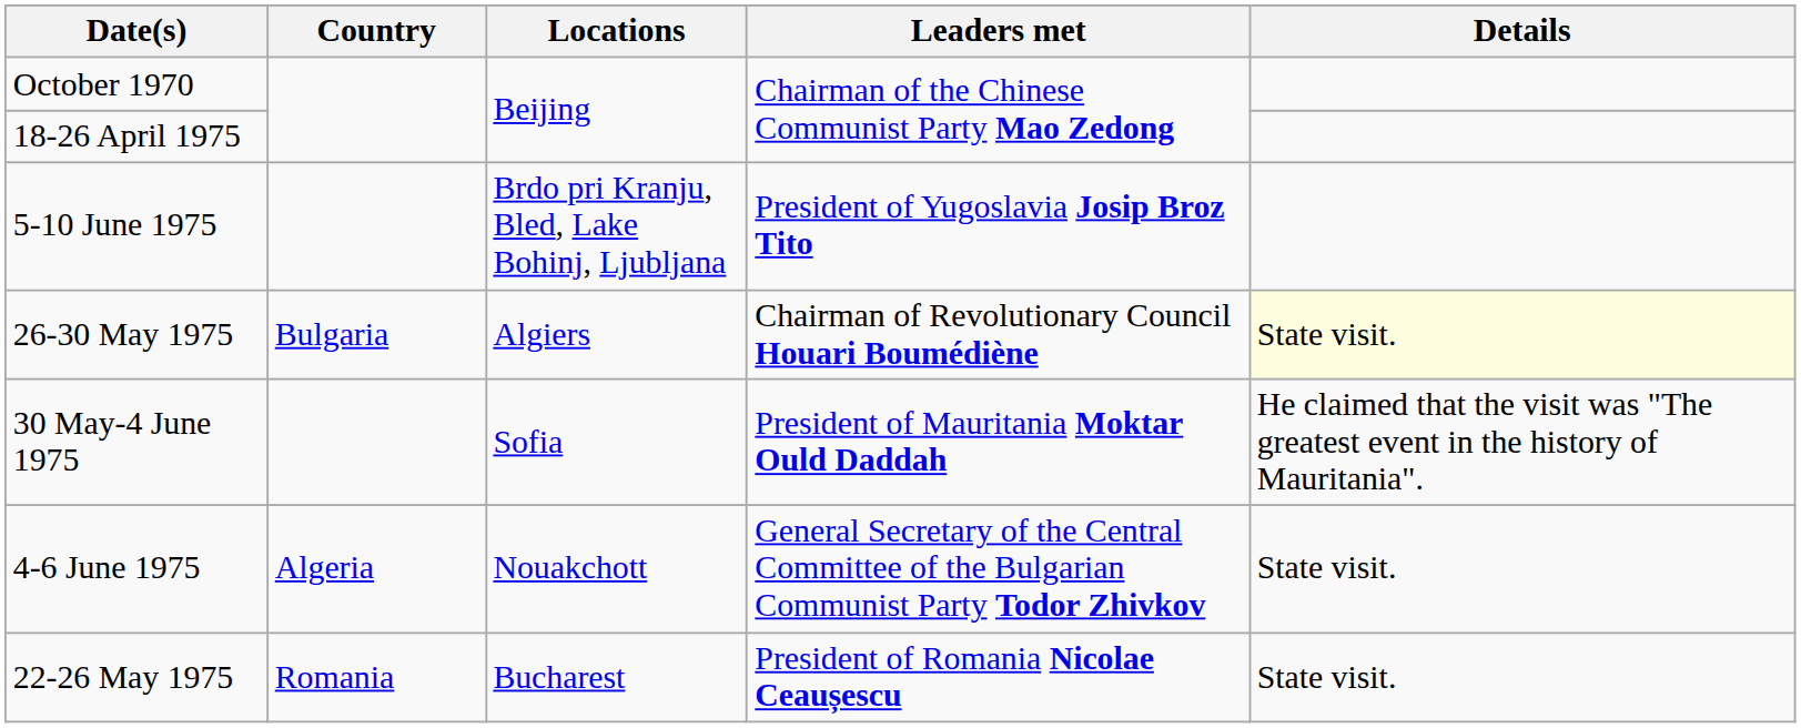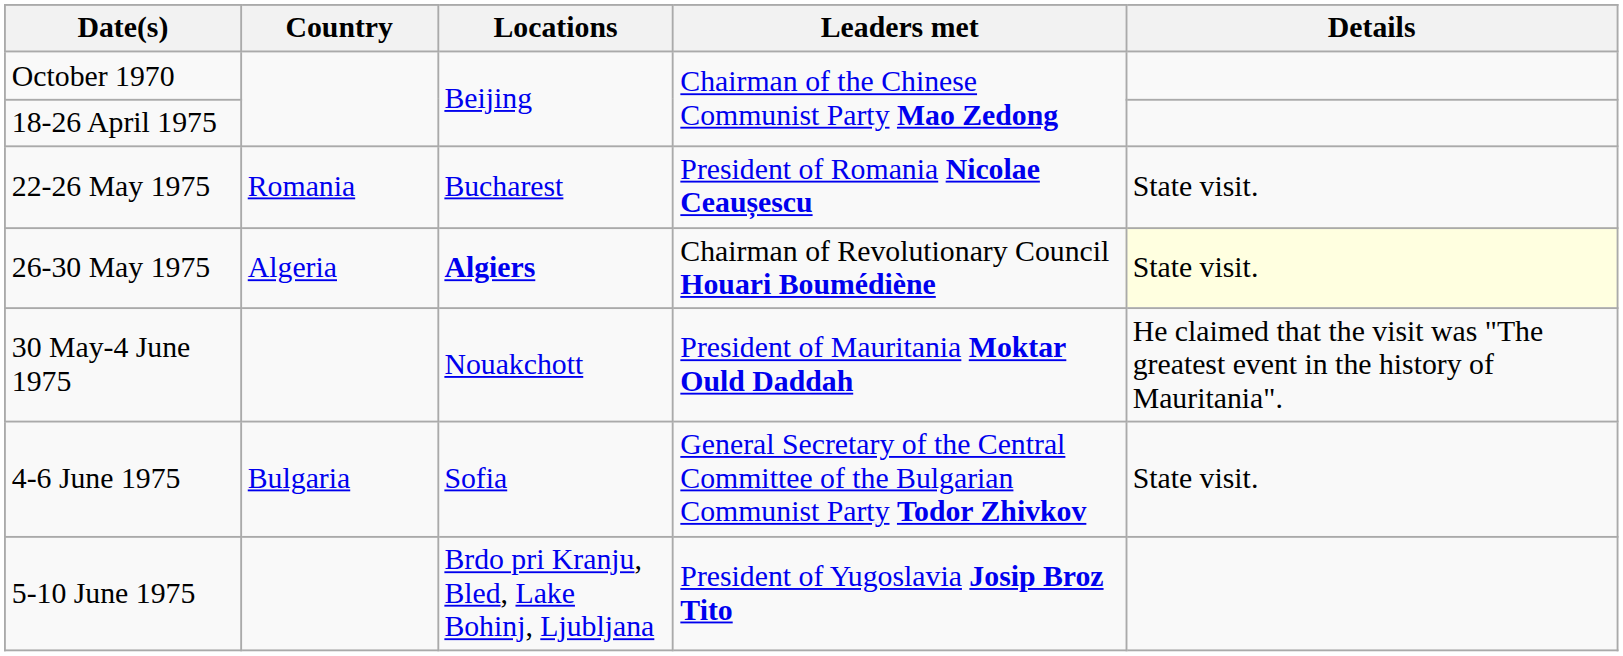 <table class="wikitable">
 <tr>
 <th style="width: 12%;">Date(s)</th>
 <th style="width: 10%;">Country</th>
 <th style="width: 12%;">Locations</th>
 <th style="width: 23%;">Leaders met</th>
 <th style="width: 25%;">Details</th>
 </tr>
 <tr>
 <td>October 1970</td>
 <td rowspan="2"></td>
 <td rowspan="2"><a href='#'>Beijing</a></td>
 <td rowspan="2"> <a href='#'>Chairman of the Chinese Communist Party</a> <strong><a href='#'>Mao Zedong</a></strong></td>
 <td></td>
 </tr>
 <tr>
 <td>18-26 April 1975</td>
 <td></td>
 </tr>
 <tr>
+<td>22-26 May 1975</td>
+<td> <a href='#'>Romania</a></td>
+<td><a href='#'>Bucharest</a></td>
+<td> <a href='#'>President of Romania</a> <strong><a href='#'>Nicolae Ceaușescu</a></strong></td>
+<td>State visit.</td>
+</tr>
+<tr>
+<td>26-30 May 1975</td>
+<td> <a href='#'>Algeria</a></td>
+<td><strong><a href='#'>Algiers</a></strong></td>
+<td> Chairman of Revolutionary Council<br><strong><a href='#'>Houari Boumédiène</a></strong></td>
+<td style="background: lightyellow;">State visit.</td>
+</tr>
+<tr>
+<td>30 May-4 June 1975</td>
+<td></td>
+<td><a href='#'>Nouakchott</a></td>
+<td> <a href='#'>President of Mauritania</a> <strong><a href='#'>Moktar Ould Daddah</a></strong></td>
+<td> He claimed that the visit was "The greatest event in the history of Mauritania".</td>
+</tr>
+<tr>
+<td>4-6 June 1975</td>
+<td> <a href='#'>Bulgaria</a></td>
+<td><a href='#'>Sofia</a></td>
+<td> <a href='#'>General Secretary of the Central Committee of the Bulgarian Communist Party</a> <strong><a href='#'>Todor Zhivkov</a></strong></td>
+<td>State visit.</td>
+</tr>
+<tr>
 <td>5-10 June 1975</td>
 <td></td>
 <td><a href='#'>Brdo pri Kranju</a>, <a href='#'>Bled</a>, <a href='#'>Lake Bohinj</a>, <a href='#'>Ljubljana</a></td>
 <td> <a href='#'>President of Yugoslavia</a> <strong><a href='#'>Josip Broz Tito</a></strong></td>
 <td></td>
 </tr>
-<tr>
-<td>26-30 May 1975</td>
-<td> <a href='#'>Bulgaria</a></td>
-<td><a href='#'>Algiers</a></td>
-<td> Chairman of Revolutionary Council<br><strong><a href='#'>Houari Boumédiène</a></strong></td>
-<td style="background: lightyellow;">State visit.</td>
-</tr>
-<tr>
-<td>30 May-4 June 1975</td>
-<td></td>
-<td><a href='#'>Sofia</a></td>
-<td> <a href='#'>President of Mauritania</a> <strong><a href='#'>Moktar Ould Daddah</a></strong></td>
-<td> He claimed that the visit was "The greatest event in the history of Mauritania".</td>
-</tr>
-<tr>
-<td>4-6 June 1975</td>
-<td> <a href='#'>Algeria</a></td>
-<td><a href='#'>Nouakchott</a></td>
-<td> <a href='#'>General Secretary of the Central Committee of the Bulgarian Communist Party</a> <strong><a href='#'>Todor Zhivkov</a></strong></td>
-<td>State visit.</td>
-</tr>
-<tr>
-<td>22-26 May 1975</td>
-<td> <a href='#'>Romania</a></td>
-<td><a href='#'>Bucharest</a></td>
-<td> <a href='#'>President of Romania</a> <strong><a href='#'>Nicolae Ceaușescu</a></strong></td>
-<td>State visit.</td>
-</tr>
 </table>
